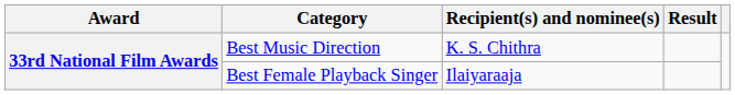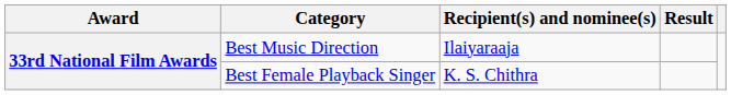 <table class="wikitable plainrowheaders sortable">
 <tr>
 <th scope="col">Award</th>
 <th scope="col">Category</th>
 <th scope="col">Recipient(s) and nominee(s)</th>
 <th scope="col">Result</th>
 <th scope="col" class="unsortable"></th>
 </tr>
 <tr>
 <th rowspan="2" scope="row"><a href='#'>33rd National Film Awards</a></th>
 <td><a href='#'>Best Music Direction</a></td>
-<td><a href='#'>K. S. Chithra</a> </td>
+<td><a href='#'>Ilaiyaraaja</a></td>
 <td></td>
 <td rowspan="2" align="center"></td>
 </tr>
 <tr>
 <td><a href='#'>Best Female Playback Singer</a></td>
-<td><a href='#'>Ilaiyaraaja</a></td>
+<td><a href='#'>K. S. Chithra</a> </td>
 <td></td>
 </tr>
 </table>
